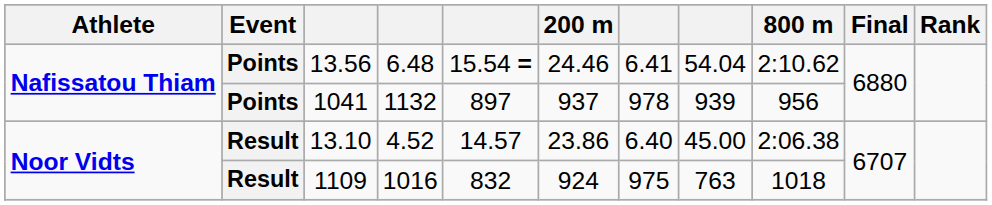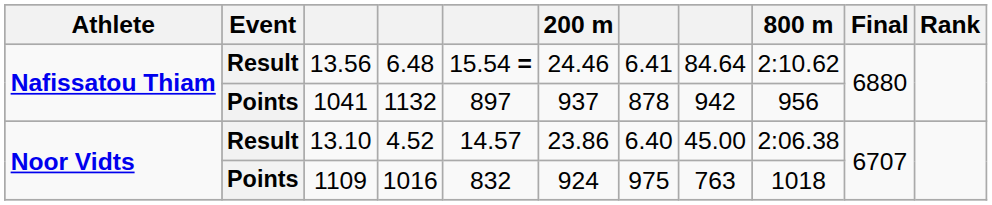 <table class=wikitable style="font-size:90%;">
 <tr>
 <th>Athlete</th>
 <th>Event</th>
 <th></th>
 <th></th>
 <th></th>
 <th>200 m</th>
 <th></th>
 <th></th>
 <th>800 m</th>
 <th>Final</th>
 <th>Rank</th>
 </tr>
 <tr align=center>
 <td rowspan=2 align=left><strong><a href='#'>Nafissatou Thiam</a></strong></td>
-<th style="font-size:95%">Points</th>
+<th style="font-size:95%">Result</th>
 <td>13.56</td>
 <td>6.48</td>
 <td>15.54 <strong>=</strong></td>
 <td>24.46 <strong></strong></td>
 <td>6.41</td>
-<td>54.04 <strong></strong></td>
+<td>84.64 <strong></strong></td>
 <td>2:10.62 <strong></strong></td>
 <td rowspan=2>6880 <strong></strong></td>
 <td rowspan=2></td>
 </tr>
 <tr align=center>
 <th style="font-size:95%">Points</th>
 <td>1041</td>
 <td>1132</td>
 <td>897</td>
 <td>937</td>
-<td>978</td>
-<td>939</td>
+<td>878</td>
+<td>942</td>
 <td>956</td>
 </tr>
 <tr align=center>
 <td align=left rowspan=2><strong><a href='#'>Noor Vidts</a></strong></td>
 <th style="font-size:95%">Result</th>
 <td>13.10 <strong></strong></td>
 <td>4.52</td>
 <td>14.57</td>
 <td>23.86</td>
 <td>6.40</td>
 <td>45.00 <strong></strong></td>
 <td>2:06.38 <strong></strong></td>
 <td rowspan=2>6707 <strong></strong></td>
 <td rowspan=2></td>
 </tr>
 <tr align=center>
-<th style="font-size:95%">Result</th>
+<th style="font-size:95%">Points</th>
 <td>1109</td>
 <td>1016</td>
 <td>832</td>
 <td>924</td>
 <td>975</td>
 <td>763</td>
 <td>1018</td>
 </tr>
 </table>
